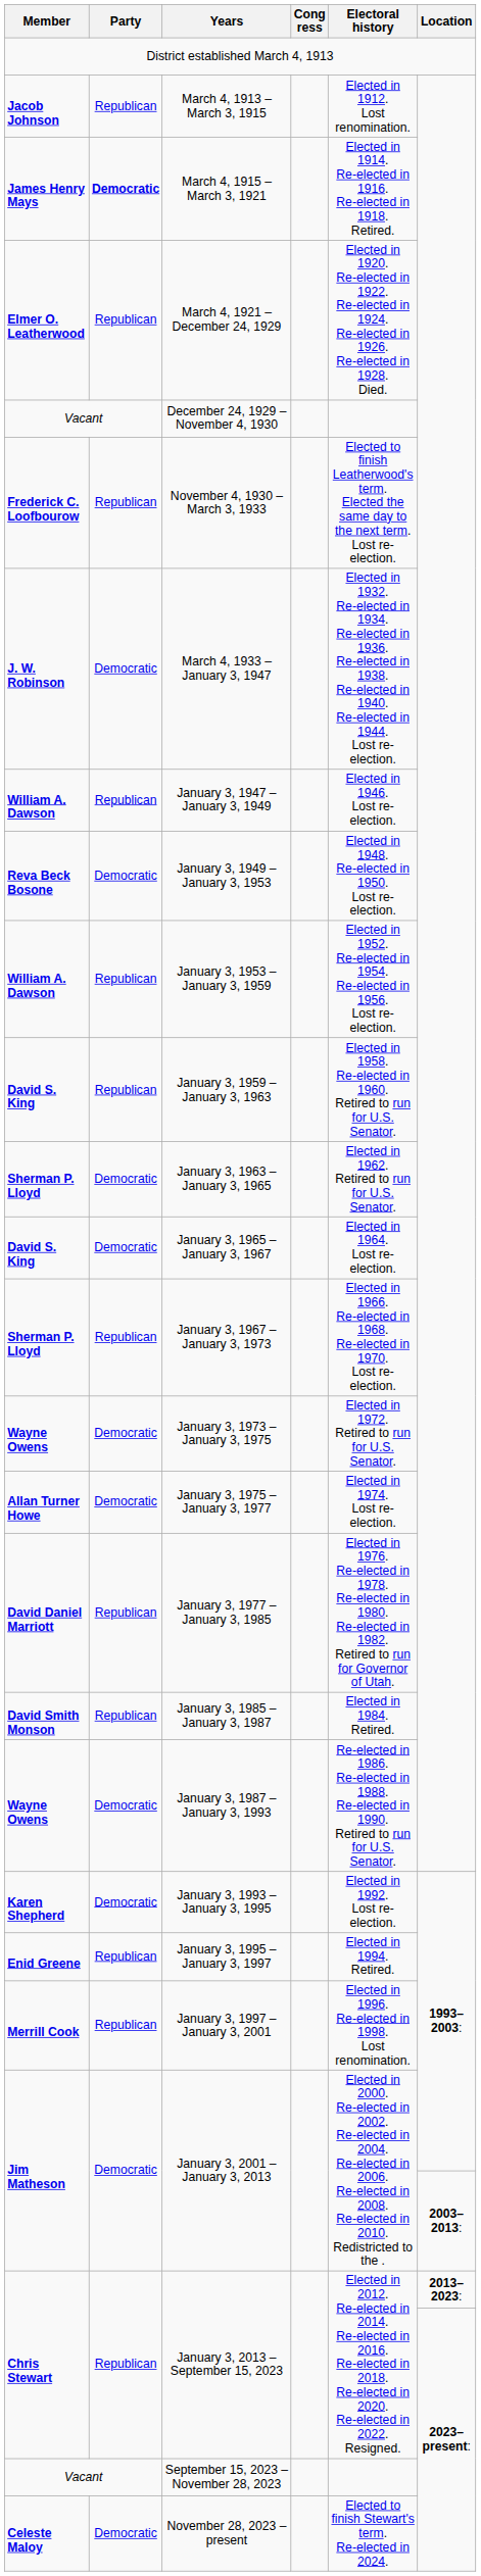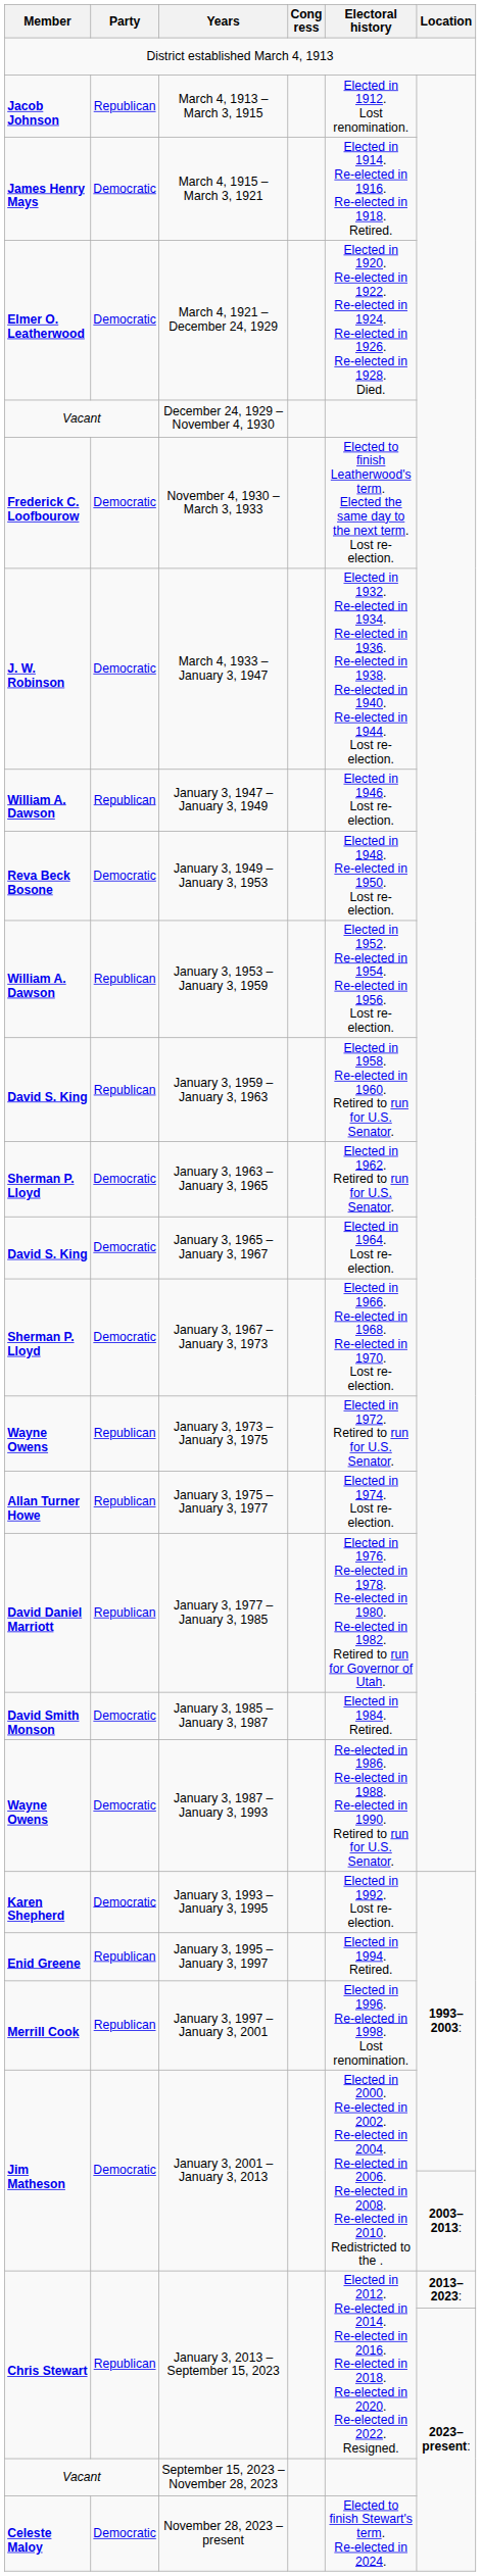 <table class=wikitable style="text-align:center">
 <tr>
 <th>Member</th>
 <th>Party</th>
 <th>Years</th>
 <th>Cong<br>ress</th>
 <th>Electoral history</th>
 <th>Location</th>
 </tr>
 <tr style="height:3em">
 <td colspan=7>District established March 4, 1913</td>
 </tr>
 <tr style="height:3em">
 <td align=left><br><strong><a href='#'>Jacob Johnson</a></strong><br></td>
 <td><a href='#'>Republican</a></td>
 <td nowrap>March 4, 1913 –<br>March 3, 1915</td>
 <td></td>
 <td><a href='#'>Elected in 1912</a>.<br>Lost renomination.</td>
 <td rowspan=18></td>
 </tr>
 <tr style="height:3em">
 <td align=left><br><strong><a href='#'>James Henry Mays</a></strong><br></td>
-<td><strong><a href='#'>Democratic</a></strong></td>
+<td><a href='#'>Democratic</a></td>
 <td nowrap>March 4, 1915 –<br>March 3, 1921</td>
 <td></td>
 <td><a href='#'>Elected in 1914</a>.<br><a href='#'>Re-elected in 1916</a>.<br><a href='#'>Re-elected in 1918</a>.<br>Retired.</td>
 </tr>
 <tr style="height:3em">
 <td align=left><br><strong><a href='#'>Elmer O. Leatherwood</a></strong><br></td>
-<td><a href='#'>Republican</a></td>
+<td><a href='#'>Democratic</a></td>
 <td nowrap>March 4, 1921 –<br>December 24, 1929</td>
 <td></td>
 <td><a href='#'>Elected in 1920</a>.<br><a href='#'>Re-elected in 1922</a>.<br><a href='#'>Re-elected in 1924</a>.<br><a href='#'>Re-elected in 1926</a>.<br><a href='#'>Re-elected in 1928</a>.<br>Died.</td>
 </tr>
 <tr style="height:3em">
 <td colspan=2><em>Vacant</em></td>
 <td nowrap>December 24, 1929 –<br>November 4, 1930</td>
 <td></td>
 <td colspan=2></td>
 </tr>
 <tr style="height:3em">
 <td align=left><br><strong><a href='#'>Frederick C. Loofbourow</a></strong><br></td>
-<td><a href='#'>Republican</a></td>
+<td><a href='#'>Democratic</a></td>
 <td nowrap>November 4, 1930 –<br>March 3, 1933</td>
 <td></td>
 <td><a href='#'>Elected to finish Leatherwood's term</a>.<br><a href='#'>Elected the same day to the next term</a>.<br>Lost re-election.</td>
 </tr>
 <tr style="height:3em">
 <td align=left><br><strong><a href='#'>J. W. Robinson</a></strong><br></td>
 <td><a href='#'>Democratic</a></td>
 <td nowrap>March 4, 1933 –<br>January 3, 1947</td>
 <td></td>
 <td><a href='#'>Elected in 1932</a>.<br><a href='#'>Re-elected in 1934</a>.<br><a href='#'>Re-elected in 1936</a>.<br><a href='#'>Re-elected in 1938</a>.<br><a href='#'>Re-elected in 1940</a>.<br><a href='#'>Re-elected in 1944</a>.<br>Lost re-election.</td>
 </tr>
 <tr style="height:3em">
 <td align=left><br><strong><a href='#'>William A. Dawson</a></strong><br></td>
 <td><a href='#'>Republican</a></td>
 <td nowrap>January 3, 1947 –<br>January 3, 1949</td>
 <td></td>
 <td><a href='#'>Elected in 1946</a>.<br>Lost re-election.</td>
 </tr>
 <tr style="height:3em">
 <td align=left><br><strong><a href='#'>Reva Beck Bosone</a></strong><br></td>
 <td><a href='#'>Democratic</a></td>
 <td nowrap>January 3, 1949 –<br>January 3, 1953</td>
 <td></td>
 <td><a href='#'>Elected in 1948</a>.<br><a href='#'>Re-elected in 1950</a>.<br>Lost re-election.</td>
 </tr>
 <tr style="height:3em">
 <td align=left><br><strong><a href='#'>William A. Dawson</a></strong><br></td>
 <td><a href='#'>Republican</a></td>
 <td nowrap>January 3, 1953 –<br>January 3, 1959</td>
 <td></td>
 <td><a href='#'>Elected in 1952</a>.<br><a href='#'>Re-elected in 1954</a>.<br><a href='#'>Re-elected in 1956</a>.<br>Lost re-election.</td>
 </tr>
 <tr style="height:3em">
 <td align=left><br><strong><a href='#'>David S. King</a></strong><br></td>
 <td><a href='#'>Republican</a></td>
 <td nowrap>January 3, 1959 –<br>January 3, 1963</td>
 <td></td>
 <td><a href='#'>Elected in 1958</a>.<br><a href='#'>Re-elected in 1960</a>.<br>Retired to <a href='#'>run for U.S. Senator</a>.</td>
 </tr>
 <tr style="height:3em">
 <td align=left><br><strong><a href='#'>Sherman P. Lloyd</a></strong><br></td>
 <td><a href='#'>Democratic</a></td>
 <td nowrap>January 3, 1963 –<br>January 3, 1965</td>
 <td></td>
 <td><a href='#'>Elected in 1962</a>.<br>Retired to <a href='#'>run for U.S. Senator</a>.</td>
 </tr>
 <tr style="height:3em">
 <td align=left><br><strong><a href='#'>David S. King</a></strong><br></td>
 <td><a href='#'>Democratic</a></td>
 <td nowrap>January 3, 1965 –<br>January 3, 1967</td>
 <td></td>
 <td><a href='#'>Elected in 1964</a>.<br>Lost re-election.</td>
 </tr>
 <tr style="height:3em">
 <td align=left><br><strong><a href='#'>Sherman P. Lloyd</a></strong><br></td>
-<td><a href='#'>Republican</a></td>
+<td><a href='#'>Democratic</a></td>
 <td nowrap>January 3, 1967 –<br>January 3, 1973</td>
 <td></td>
 <td><a href='#'>Elected in 1966</a>.<br><a href='#'>Re-elected in 1968</a>.<br><a href='#'>Re-elected in 1970</a>.<br>Lost re-election.</td>
 </tr>
 <tr style="height:3em">
 <td align=left><br><strong><a href='#'>Wayne Owens</a></strong><br></td>
-<td><a href='#'>Democratic</a></td>
+<td><a href='#'>Republican</a></td>
 <td nowrap>January 3, 1973 –<br>January 3, 1975</td>
 <td></td>
 <td><a href='#'>Elected in 1972</a>.<br>Retired to <a href='#'>run for U.S. Senator</a>.</td>
 </tr>
 <tr style="height:3em">
 <td align=left><br><strong><a href='#'>Allan Turner Howe</a></strong><br></td>
-<td><a href='#'>Democratic</a></td>
+<td><a href='#'>Republican</a></td>
 <td nowrap>January 3, 1975 –<br>January 3, 1977</td>
 <td></td>
 <td><a href='#'>Elected in 1974</a>.<br>Lost re-election.</td>
 </tr>
 <tr style="height:3em">
 <td align=left><br><strong><a href='#'>David Daniel Marriott</a></strong><br></td>
 <td><a href='#'>Republican</a></td>
 <td nowrap>January 3, 1977 –<br>January 3, 1985</td>
 <td></td>
 <td><a href='#'>Elected in 1976</a>.<br><a href='#'>Re-elected in 1978</a>.<br><a href='#'>Re-elected in 1980</a>.<br><a href='#'>Re-elected in 1982</a>.<br>Retired to <a href='#'>run for Governor of Utah</a>.</td>
 </tr>
 <tr style="height:3em">
 <td align=left><br><strong><a href='#'>David Smith Monson</a></strong><br></td>
-<td><a href='#'>Republican</a></td>
+<td><a href='#'>Democratic</a></td>
 <td nowrap>January 3, 1985 –<br>January 3, 1987</td>
 <td></td>
 <td><a href='#'>Elected in 1984</a>.<br>Retired.</td>
 </tr>
 <tr style="height:3em">
 <td align=left><br><strong><a href='#'>Wayne Owens</a></strong><br></td>
 <td><a href='#'>Democratic</a></td>
 <td nowrap>January 3, 1987 –<br>January 3, 1993</td>
 <td></td>
 <td><a href='#'>Re-elected in 1986</a>.<br><a href='#'>Re-elected in 1988</a>.<br><a href='#'>Re-elected in 1990</a>.<br>Retired to <a href='#'>run for U.S. Senator</a>.</td>
 </tr>
 <tr style="height:3em">
 <td align=left><br><strong><a href='#'>Karen Shepherd</a></strong><br></td>
 <td><a href='#'>Democratic</a></td>
 <td nowrap>January 3, 1993 –<br>January 3, 1995</td>
 <td></td>
 <td><a href='#'>Elected in 1992</a>.<br>Lost re-election.</td>
 <td rowspan=4><strong>1993–2003</strong>:<br></td>
 </tr>
 <tr style="height:3em">
 <td align=left><br><strong><a href='#'>Enid Greene</a></strong><br></td>
 <td><a href='#'>Republican</a></td>
 <td nowrap>January 3, 1995 –<br>January 3, 1997</td>
 <td></td>
 <td><a href='#'>Elected in 1994</a>.<br>Retired.</td>
 </tr>
 <tr style="height:3em">
 <td align=left><br><strong><a href='#'>Merrill Cook</a></strong><br></td>
 <td><a href='#'>Republican</a></td>
 <td nowrap>January 3, 1997 –<br>January 3, 2001</td>
 <td></td>
 <td><a href='#'>Elected in 1996</a>.<br><a href='#'>Re-elected in 1998</a>.<br>Lost renomination.</td>
 </tr>
 <tr style="height:3em">
 <td rowspan=2 align=left><br><strong><a href='#'>Jim Matheson</a></strong><br></td>
 <td rowspan=2 ><a href='#'>Democratic</a></td>
 <td rowspan=2 nowrap>January 3, 2001 –<br>January 3, 2013</td>
 <td rowspan=2></td>
 <td rowspan=2><a href='#'>Elected in 2000</a>.<br><a href='#'>Re-elected in 2002</a>.<br><a href='#'>Re-elected in 2004</a>.<br><a href='#'>Re-elected in 2006</a>.<br><a href='#'>Re-elected in 2008</a>.<br><a href='#'>Re-elected in 2010</a>.<br>Redistricted to the .</td>
 </tr>
 <tr style="height:3em">
 <td><strong>2003–2013</strong>:<br></td>
 </tr>
 <tr style="height:3em">
 <td rowspan=2 align=left><br><strong><a href='#'>Chris Stewart</a></strong><br></td>
 <td rowspan=2 ><a href='#'>Republican</a></td>
 <td rowspan=2 nowrap>January 3, 2013 –<br>September 15, 2023</td>
 <td rowspan=2></td>
 <td rowspan=2><a href='#'>Elected in 2012</a>.<br><a href='#'>Re-elected in 2014</a>.<br><a href='#'>Re-elected in 2016</a>.<br><a href='#'>Re-elected in 2018</a>.<br><a href='#'>Re-elected in 2020</a>.<br><a href='#'>Re-elected in 2022</a>.<br>Resigned.</td>
 <td><strong>2013–2023</strong>:<br></td>
 </tr>
 <tr style="height:3em">
 <td rowspan=3><strong>2023–present</strong>:<br></td>
 </tr>
 <tr style="height:3em">
 <td colspan=2><em>Vacant</em></td>
 <td nowrap>September 15, 2023 –<br>November 28, 2023</td>
 <td></td>
 <td colspan=2></td>
 </tr>
 <tr style="height:3em">
 <td rowspan=2 align=left><br><strong><a href='#'>Celeste Maloy</a></strong><br></td>
 <td><a href='#'>Democratic</a></td>
 <td rowspan=1 nowrap>November 28, 2023 –<br>present</td>
 <td></td>
 <td><a href='#'>Elected to finish Stewart's term</a>.<br><a href='#'>Re-elected in 2024</a>.</td>
 </tr>
 </table>
